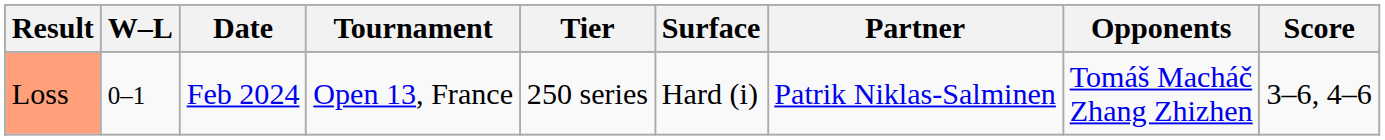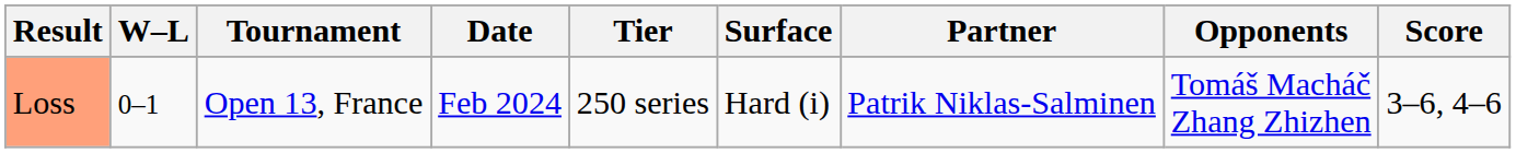 <table class="sortable wikitable">
 <tr>
 <th>Result</th>
 <th class="unsortable">W–L</th>
+<th>Tournament</th>
 <th>Date</th>
-<th>Tournament</th>
 <th>Tier</th>
 <th>Surface</th>
 <th>Partner</th>
 <th>Opponents</th>
 <th class="unsortable">Score</th>
 </tr>
 <tr>
 <td bgcolor=ffa07a>Loss</td>
 <td><small>0–1</small></td>
+<td><a href='#'>Open 13</a>, France</td>
 <td><a href='#'>Feb 2024</a></td>
-<td><a href='#'>Open 13</a>, France</td>
 <td>250 series</td>
 <td>Hard (i)</td>
 <td> <a href='#'>Patrik Niklas-Salminen</a></td>
 <td> <a href='#'>Tomáš Macháč</a> <br> <a href='#'>Zhang Zhizhen</a></td>
 <td>3–6, 4–6</td>
 </tr>
 </table>
